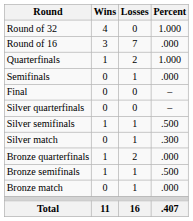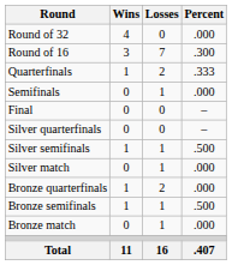 <table class=wikitable>
 <tr>
 <th>Round</th>
 <th>Wins</th>
 <th>Losses</th>
 <th>Percent</th>
 </tr>
 <tr align=center>
 <td align=left>Round of 32</td>
 <td>4</td>
 <td>0</td>
-<td>1.000</td>
+<td>.000</td>
 </tr>
 <tr align=center>
 <td align=left>Round of 16</td>
 <td>3</td>
 <td>7</td>
-<td>.000</td>
+<td>.300</td>
 </tr>
 <tr align=center>
 <td align=left>Quarterfinals</td>
 <td>1</td>
 <td>2</td>
-<td>1.000</td>
+<td>.333</td>
 </tr>
 <tr align=center>
 <td align=left>Semifinals</td>
 <td>0</td>
 <td>1</td>
 <td>.000</td>
 </tr>
 <tr align=center>
 <td align=left>Final</td>
 <td>0</td>
 <td>0</td>
 <td>–</td>
 </tr>
 <tr align=center>
 <td align=left>Silver quarterfinals</td>
 <td>0</td>
 <td>0</td>
 <td>–</td>
 </tr>
 <tr align=center>
 <td align=left>Silver semifinals</td>
 <td>1</td>
 <td>1</td>
 <td>.500</td>
 </tr>
 <tr align=center>
 <td align=left>Silver match</td>
 <td>0</td>
 <td>1</td>
-<td>.300</td>
+<td>.000</td>
 </tr>
 <tr align=center>
 <td align=left>Bronze quarterfinals</td>
 <td>1</td>
 <td>2</td>
 <td>.000</td>
 </tr>
 <tr align=center>
 <td align=left>Bronze semifinals</td>
 <td>1</td>
 <td>1</td>
 <td>.500</td>
 </tr>
 <tr align=center>
 <td align=left>Bronze match</td>
 <td>0</td>
 <td>1</td>
 <td>.000</td>
 </tr>
 <tr>
 <td colspan=4 bgcolor=lightgray></td>
 </tr>
 <tr>
 <th>Total</th>
 <th>11</th>
 <th>16</th>
 <th>.407</th>
 </tr>
 </table>
